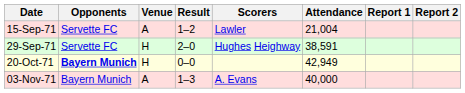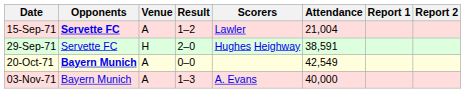 <table class=wikitable>
 <tr>
 <th>Date</th>
 <th>Opponents</th>
 <th>Venue</th>
 <th>Result</th>
 <th>Scorers</th>
 <th>Attendance</th>
 <th>Report 1</th>
 <th>Report 2</th>
 </tr>
 <tr bgcolor="#ffdddd">
 <td>15-Sep-71</td>
-<td><a href='#'>Servette FC</a></td>
+<td><strong><a href='#'>Servette FC</a></strong></td>
 <td>A</td>
 <td>1–2</td>
 <td><a href='#'>Lawler</a> </td>
 <td>21,004</td>
 <td></td>
 <td></td>
 </tr>
 <tr bgcolor="#ddffdd">
 <td>29-Sep-71</td>
 <td><a href='#'>Servette FC</a></td>
 <td>H</td>
 <td>2–0</td>
 <td><a href='#'>Hughes</a>  <a href='#'>Heighway</a> </td>
 <td>38,591</td>
 <td></td>
 <td></td>
 </tr>
 <tr bgcolor="#ffffdd">
 <td>20-Oct-71</td>
 <td><strong><a href='#'>Bayern Munich</a></strong></td>
-<td>H</td>
+<td>A</td>
 <td>0–0</td>
 <td></td>
-<td>42,949</td>
+<td>42,549</td>
 <td></td>
 <td></td>
 </tr>
 <tr bgcolor="#ffdddd">
 <td>03-Nov-71</td>
 <td><a href='#'>Bayern Munich</a></td>
 <td>A</td>
 <td>1–3</td>
 <td><a href='#'>A. Evans</a> </td>
 <td>40,000</td>
 <td></td>
 <td></td>
 </tr>
 </table>
